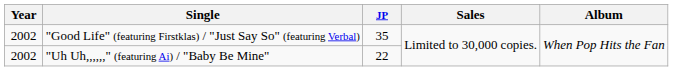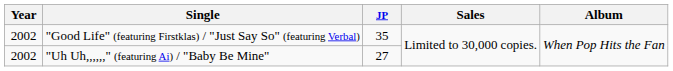 <table class="wikitable">
 <tr>
 <th align="center" valign="top" width="40">Year</th>
 <th align="left" valign="top">Single</th>
 <th align="center" valign="top" width="40"><small><a href='#'>JP</a></small></th>
 <th algin="center" valgin="top">Sales</th>
 <th align="left" valign="top">Album</th>
 </tr>
 <tr>
 <td align="center" valign="top">2002</td>
 <td align="left" valign="top">"Good Life" <small>(featuring Firstklas)</small> / "Just Say So" <small>(featuring <a href='#'>Verbal</a>)</small></td>
 <td align="center" valign="top">35</td>
 <td rowspan="2">Limited to 30,000 copies.</td>
 <td rowspan="2"><em>When Pop Hits the Fan</em></td>
 </tr>
 <tr>
 <td align="center" valign="top">2002</td>
 <td align="left" valign="top">"Uh Uh,,,,,," <small>(featuring <a href='#'>Ai</a>)</small> / "Baby Be Mine"</td>
-<td align="center" valign="top">22</td>
+<td align="center" valign="top">27</td>
 </tr>
 </table>
